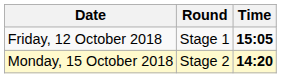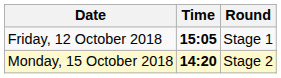 <table class="wikitable">
 <tr>
 <th>Date</th>
+<th>Time</th>
 <th>Round</th>
-<th>Time</th>
 </tr>
 <tr>
 <td>Friday, 12 October 2018</td>
+<td><strong>15:05</strong></td>
 <td>Stage 1</td>
-<td><strong>15:05</strong></td>
 </tr>
 <tr style=background:lemonchiffon>
 <td>Monday, 15 October 2018</td>
+<td><strong>14:20</strong></td>
 <td>Stage 2</td>
-<td><strong>14:20</strong></td>
 </tr>
 </table>
